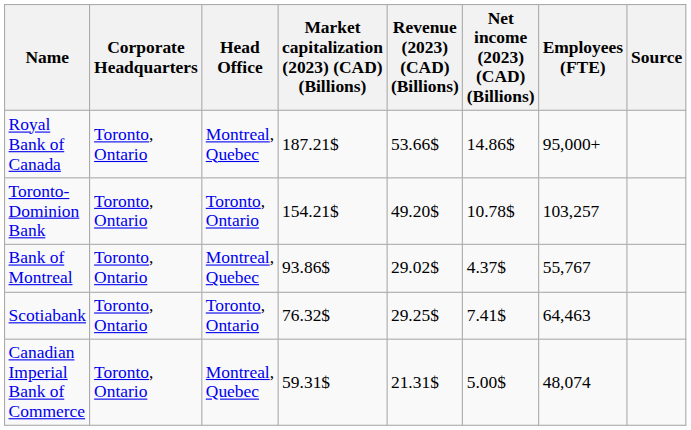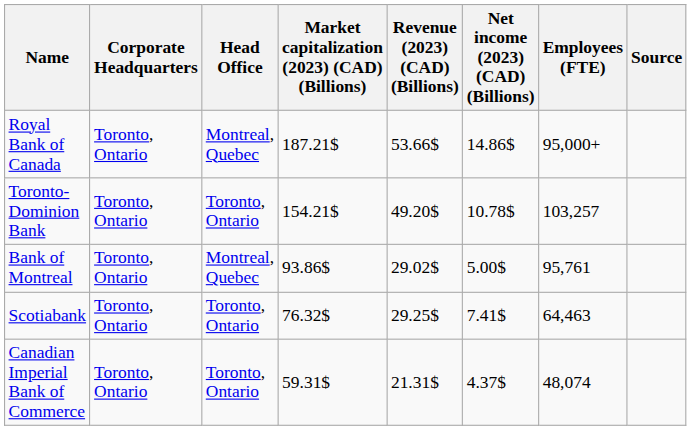 <table class="wikitable">
 <tr>
 <th>Name</th>
 <th>Corporate Headquarters</th>
 <th>Head Office</th>
 <th>Market capitalization (2023) (CAD) (Billions)</th>
 <th>Revenue (2023) (CAD) (Billions)</th>
 <th>Net income (2023) (CAD) (Billions)</th>
 <th>Employees (FTE)</th>
 <th>Source</th>
 </tr>
 <tr>
 <td><a href='#'>Royal Bank of Canada</a></td>
 <td><a href='#'>Toronto</a>, <a href='#'>Ontario</a></td>
 <td><a href='#'>Montreal</a>, <a href='#'>Quebec</a></td>
 <td>187.21$</td>
 <td>53.66$</td>
 <td>14.86$</td>
 <td>95,000+</td>
 <td></td>
 </tr>
 <tr>
 <td><a href='#'>Toronto-Dominion Bank</a></td>
 <td><a href='#'>Toronto</a>, <a href='#'>Ontario</a></td>
 <td><a href='#'>Toronto</a>, <a href='#'>Ontario</a></td>
 <td>154.21$</td>
 <td>49.20$</td>
 <td>10.78$</td>
 <td>103,257</td>
 <td></td>
 </tr>
 <tr>
 <td><a href='#'>Bank of Montreal</a></td>
 <td><a href='#'>Toronto</a>, <a href='#'>Ontario</a></td>
 <td><a href='#'>Montreal</a>, <a href='#'>Quebec</a></td>
 <td>93.86$</td>
 <td>29.02$</td>
-<td>4.37$</td>
-<td>55,767</td>
+<td>5.00$</td>
+<td>95,761</td>
 <td></td>
 </tr>
 <tr>
 <td><a href='#'>Scotiabank</a></td>
 <td><a href='#'>Toronto</a>, <a href='#'>Ontario</a></td>
 <td><a href='#'>Toronto</a>, <a href='#'>Ontario</a></td>
 <td>76.32$</td>
 <td>29.25$</td>
 <td>7.41$</td>
 <td>64,463</td>
 <td></td>
 </tr>
 <tr>
 <td><a href='#'>Canadian Imperial Bank of Commerce</a></td>
 <td><a href='#'>Toronto</a>, <a href='#'>Ontario</a></td>
-<td><a href='#'>Montreal</a>, <a href='#'>Quebec</a></td>
+<td><a href='#'>Toronto</a>, <a href='#'>Ontario</a></td>
 <td>59.31$</td>
 <td>21.31$</td>
-<td>5.00$</td>
+<td>4.37$</td>
 <td>48,074</td>
 <td></td>
 </tr>
 </table>
